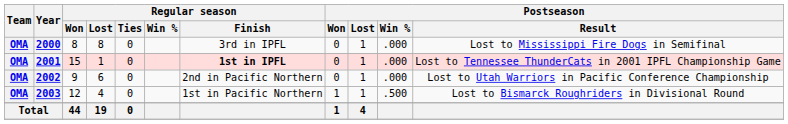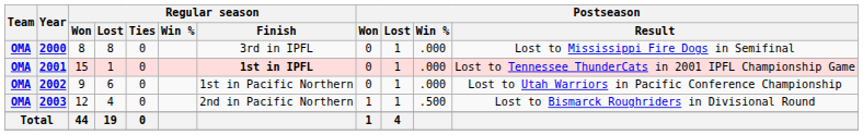 <table class="wikitable" style="font-size: 95%; text-align:center;">
 <tr>
 <th rowspan="2">Team</th>
 <th rowspan="2">Year</th>
 <th colspan="5">Regular season</th>
 <th colspan="4">Postseason</th>
 </tr>
 <tr>
 <th>Won</th>
 <th>Lost</th>
 <th>Ties</th>
 <th>Win %</th>
 <th>Finish</th>
 <th>Won</th>
 <th>Lost</th>
 <th>Win %</th>
 <th>Result</th>
 </tr>
 <tr>
 <th><a href='#'>OMA</a></th>
 <th><a href='#'>2000</a></th>
 <td>8</td>
 <td>8</td>
 <td>0</td>
 <td></td>
 <td>3rd in IPFL</td>
 <td>0</td>
 <td>1</td>
 <td>.000</td>
 <td>Lost to <a href='#'>Mississippi Fire Dogs</a> in Semifinal</td>
 </tr>
 <tr ! style="background:#fdd;">
 <th><a href='#'>OMA</a></th>
 <th><a href='#'>2001</a></th>
 <td>15</td>
 <td>1</td>
 <td>0</td>
 <td></td>
 <td><strong>1st in IPFL</strong></td>
 <td>0</td>
 <td>1</td>
 <td>.000</td>
 <td>Lost to <a href='#'>Tennessee ThunderCats</a> in 2001 IPFL Championship Game</td>
 </tr>
 <tr>
 <th><a href='#'>OMA</a></th>
 <th><a href='#'>2002</a></th>
 <td>9</td>
 <td>6</td>
 <td>0</td>
 <td></td>
-<td>2nd in Pacific Northern</td>
+<td>1st in Pacific Northern</td>
 <td>0</td>
 <td>1</td>
 <td>.000</td>
 <td>Lost to <a href='#'>Utah Warriors</a> in Pacific Conference Championship</td>
 </tr>
 <tr>
 <th><a href='#'>OMA</a></th>
 <th><a href='#'>2003</a></th>
 <td>12</td>
 <td>4</td>
 <td>0</td>
 <td></td>
-<td>1st in Pacific Northern</td>
+<td>2nd in Pacific Northern</td>
 <td>1</td>
 <td>1</td>
 <td>.500</td>
 <td>Lost to <a href='#'>Bismarck Roughriders</a> in Divisional Round</td>
 </tr>
 <tr>
 </tr>
 <tr>
 <th colspan="2">Total</th>
 <th>44</th>
 <th>19</th>
 <th>0</th>
 <th></th>
 <th></th>
 <th>1</th>
 <th>4</th>
 <th></th>
 <th></th>
 </tr>
 <tr>
 </tr>
 </table>
